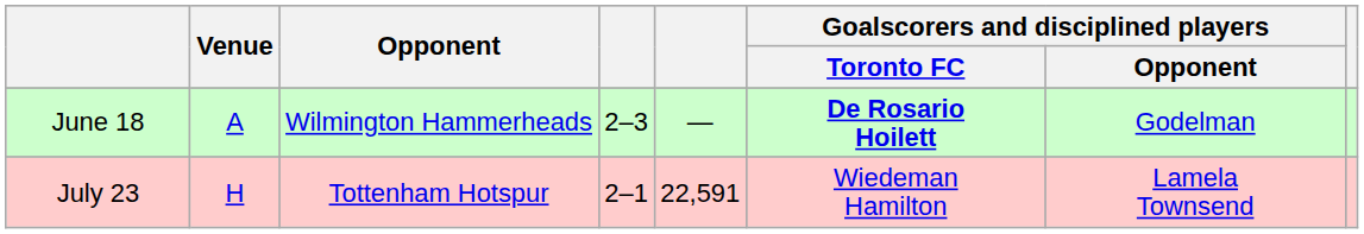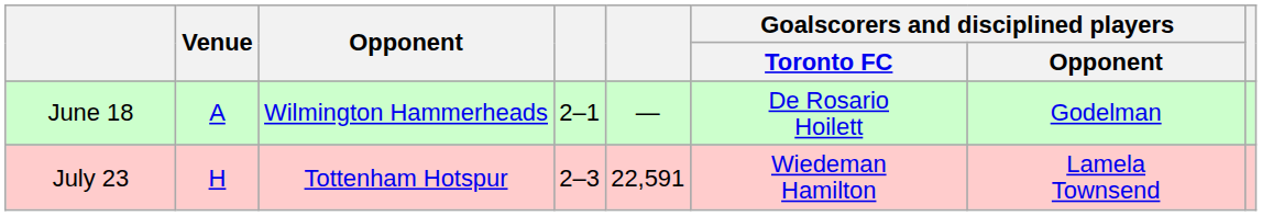 <table class="wikitable" Style="text-align: center;font-size:85%">
 <tr>
 <th rowspan="2" style="width:90px"></th>
 <th rowspan="2">Venue</th>
 <th rowspan="2">Opponent</th>
 <th rowspan="2"><br></th>
 <th rowspan="2"></th>
 <th colspan="2">Goalscorers and disciplined players</th>
 <th rowspan="2"></th>
 </tr>
 <tr>
 <th style="width:150px"><a href='#'>Toronto FC</a></th>
 <th style="width:150px">Opponent</th>
 </tr>
 <tr style="background:#cfc">
 <td>June 18</td>
 <td><a href='#'>A</a></td>
 <td><a href='#'>Wilmington Hammerheads</a></td>
-<td>2–3</td>
+<td>2–1</td>
 <td>—</td>
-<td><strong><a href='#'>De Rosario</a>  <br> <a href='#'>Hoilett</a> </strong></td>
+<td><a href='#'>De Rosario</a>  <br> <a href='#'>Hoilett</a> </td>
 <td><a href='#'>Godelman</a> </td>
 <td></td>
 </tr>
 <tr style="background:#fcc">
 <td>July 23</td>
 <td><a href='#'>H</a></td>
 <td><a href='#'>Tottenham Hotspur</a></td>
-<td>2–1</td>
+<td>2–3</td>
 <td>22,591</td>
 <td><a href='#'>Wiedeman</a> <br><a href='#'>Hamilton</a> </td>
 <td><a href='#'>Lamela</a> <br><a href='#'>Townsend</a> </td>
 <td></td>
 </tr>
 </table>
